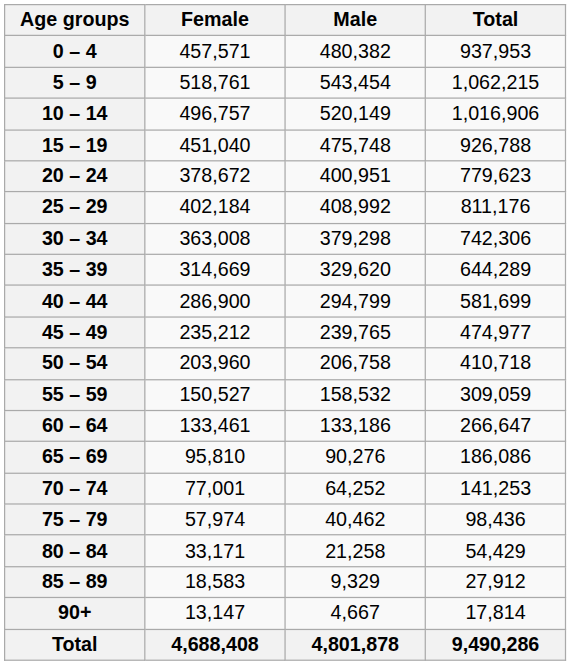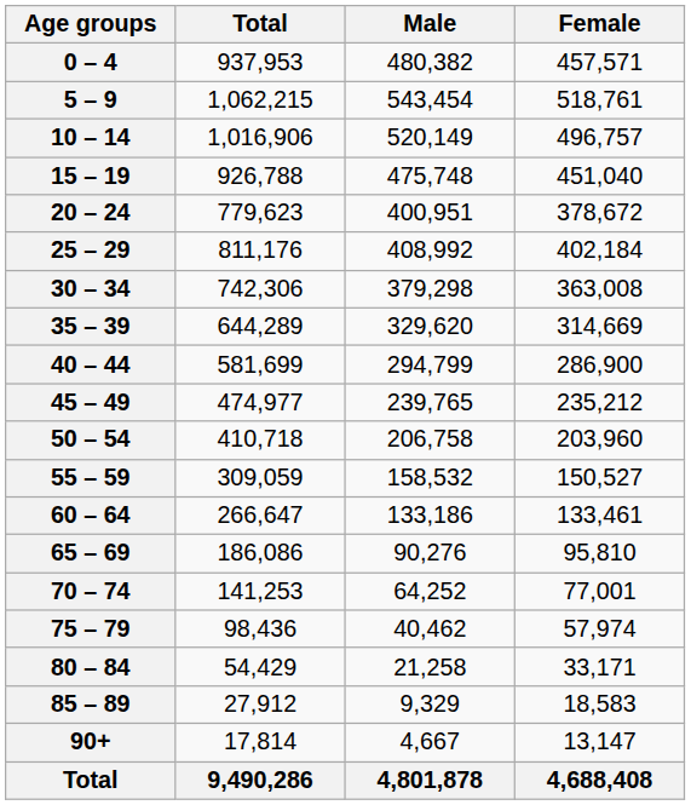 <table class="wikitable">
 <tr>
 <th style="width:80pt;">Age groups</th>
+<th style="width:80pt;">Total</th>
+<th style="width:80pt;">Male</th>
 <th style="width:80pt;">Female</th>
-<th style="width:80pt;">Male</th>
-<th style="width:80pt;">Total</th>
 </tr>
 <tr>
 <th style="width:80pt;">0 – 4</th>
+<td style="text-align:center;">937,953</td>
+<td style="text-align:center;">480,382</td>
 <td style="text-align:center;">457,571</td>
-<td style="text-align:center;">480,382</td>
-<td style="text-align:center;">937,953</td>
 </tr>
 <tr>
 <th style="width:80pt;">5 – 9</th>
+<td style="text-align:center;">1,062,215</td>
+<td style="text-align:center;">543,454</td>
 <td style="text-align:center;">518,761</td>
-<td style="text-align:center;">543,454</td>
-<td style="text-align:center;">1,062,215</td>
 </tr>
 <tr>
 <th style="width:80pt;">10 – 14</th>
+<td style="text-align:center;">1,016,906</td>
+<td style="text-align:center;">520,149</td>
 <td style="text-align:center;">496,757</td>
-<td style="text-align:center;">520,149</td>
-<td style="text-align:center;">1,016,906</td>
 </tr>
 <tr>
 <th style="width:80pt;">15 – 19</th>
+<td style="text-align:center;">926,788</td>
+<td style="text-align:center;">475,748</td>
 <td style="text-align:center;">451,040</td>
-<td style="text-align:center;">475,748</td>
-<td style="text-align:center;">926,788</td>
 </tr>
 <tr>
 <th style="width:80pt;">20 – 24</th>
+<td style="text-align:center;">779,623</td>
+<td style="text-align:center;">400,951</td>
 <td style="text-align:center;">378,672</td>
-<td style="text-align:center;">400,951</td>
-<td style="text-align:center;">779,623</td>
 </tr>
 <tr>
 <th style="width:80pt;">25 – 29</th>
+<td style="text-align:center;">811,176</td>
+<td style="text-align:center;">408,992</td>
 <td style="text-align:center;">402,184</td>
-<td style="text-align:center;">408,992</td>
-<td style="text-align:center;">811,176</td>
 </tr>
 <tr>
 <th style="width:80pt;">30 – 34</th>
+<td style="text-align:center;">742,306</td>
+<td style="text-align:center;">379,298</td>
 <td style="text-align:center;">363,008</td>
-<td style="text-align:center;">379,298</td>
-<td style="text-align:center;">742,306</td>
 </tr>
 <tr>
 <th style="width:80pt;">35 – 39</th>
+<td style="text-align:center;">644,289</td>
+<td style="text-align:center;">329,620</td>
 <td style="text-align:center;">314,669</td>
-<td style="text-align:center;">329,620</td>
-<td style="text-align:center;">644,289</td>
 </tr>
 <tr>
 <th style="width:80pt;">40 – 44</th>
+<td style="text-align:center;">581,699</td>
+<td style="text-align:center;">294,799</td>
 <td style="text-align:center;">286,900</td>
-<td style="text-align:center;">294,799</td>
-<td style="text-align:center;">581,699</td>
 </tr>
 <tr>
 <th style="width:80pt;">45 – 49</th>
+<td style="text-align:center;">474,977</td>
+<td style="text-align:center;">239,765</td>
 <td style="text-align:center;">235,212</td>
-<td style="text-align:center;">239,765</td>
-<td style="text-align:center;">474,977</td>
 </tr>
 <tr>
 <th style="width:80pt;">50 – 54</th>
+<td style="text-align:center;">410,718</td>
+<td style="text-align:center;">206,758</td>
 <td style="text-align:center;">203,960</td>
-<td style="text-align:center;">206,758</td>
-<td style="text-align:center;">410,718</td>
 </tr>
 <tr>
 <th style="width:80pt;">55 – 59</th>
+<td style="text-align:center;">309,059</td>
+<td style="text-align:center;">158,532</td>
 <td style="text-align:center;">150,527</td>
-<td style="text-align:center;">158,532</td>
-<td style="text-align:center;">309,059</td>
 </tr>
 <tr>
 <th style="width:80pt;">60 – 64</th>
+<td style="text-align:center;">266,647</td>
+<td style="text-align:center;">133,186</td>
 <td style="text-align:center;">133,461</td>
-<td style="text-align:center;">133,186</td>
-<td style="text-align:center;">266,647</td>
 </tr>
 <tr>
 <th style="width:80pt;">65 – 69</th>
+<td style="text-align:center;">186,086</td>
+<td style="text-align:center;">90,276</td>
 <td style="text-align:center;">95,810</td>
-<td style="text-align:center;">90,276</td>
-<td style="text-align:center;">186,086</td>
 </tr>
 <tr>
 <th style="width:80pt;">70 – 74</th>
+<td style="text-align:center;">141,253</td>
+<td style="text-align:center;">64,252</td>
 <td style="text-align:center;">77,001</td>
-<td style="text-align:center;">64,252</td>
-<td style="text-align:center;">141,253</td>
 </tr>
 <tr>
 <th style="width:80pt;">75 – 79</th>
+<td style="text-align:center;">98,436</td>
+<td style="text-align:center;">40,462</td>
 <td style="text-align:center;">57,974</td>
-<td style="text-align:center;">40,462</td>
-<td style="text-align:center;">98,436</td>
 </tr>
 <tr>
 <th style="width:80pt;">80 – 84</th>
+<td style="text-align:center;">54,429</td>
+<td style="text-align:center;">21,258</td>
 <td style="text-align:center;">33,171</td>
-<td style="text-align:center;">21,258</td>
-<td style="text-align:center;">54,429</td>
 </tr>
 <tr>
 <th style="width:80pt;">85 – 89</th>
+<td style="text-align:center;">27,912</td>
+<td style="text-align:center;">9,329</td>
 <td style="text-align:center;">18,583</td>
-<td style="text-align:center;">9,329</td>
-<td style="text-align:center;">27,912</td>
 </tr>
 <tr>
 <th style="width:80pt;">90+</th>
+<td style="text-align:center;">17,814</td>
+<td style="text-align:center;">4,667</td>
 <td style="text-align:center;">13,147</td>
-<td style="text-align:center;">4,667</td>
-<td style="text-align:center;">17,814</td>
 </tr>
 <tr>
 <th>Total</th>
+<th>9,490,286</th>
+<th>4,801,878</th>
 <th>4,688,408</th>
-<th>4,801,878</th>
-<th>9,490,286</th>
 </tr>
 </table>
